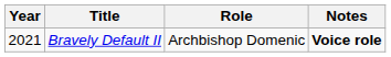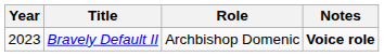 <table class="wikitable">
 <tr>
 <th>Year</th>
 <th>Title</th>
 <th>Role</th>
 <th>Notes</th>
 </tr>
 <tr>
-<td>2021</td>
+<td>2023</td>
 <td><em><a href='#'>Bravely Default II</a></em></td>
 <td>Archbishop Domenic</td>
 <td><strong>Voice role</strong></td>
 </tr>
 </table>
